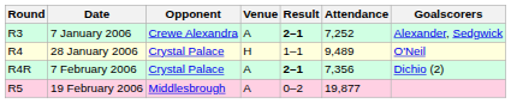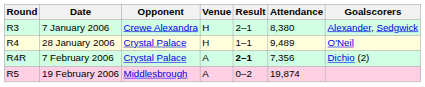 <table class="wikitable">
 <tr>
 <th>Round</th>
 <th>Date</th>
 <th>Opponent</th>
 <th>Venue</th>
 <th>Result</th>
 <th>Attendance</th>
 <th>Goalscorers</th>
 </tr>
 <tr style="background-color: #d0ffe3;">
 <td>R3</td>
 <td>7 January 2006</td>
 <td><a href='#'>Crewe Alexandra</a></td>
-<td>A</td>
-<td><strong>2–1</strong></td>
-<td>7,252</td>
+<td>H</td>
+<td>2–1</td>
+<td>8,380</td>
 <td><a href='#'>Alexander</a>, <a href='#'>Sedgwick</a></td>
 </tr>
 <tr style="background-color: #ffffdd;">
 <td>R4</td>
 <td>28 January 2006</td>
 <td><a href='#'>Crystal Palace</a></td>
 <td>H</td>
 <td>1–1</td>
 <td>9,489</td>
 <td><a href='#'>O'Neil</a></td>
 </tr>
 <tr style="background-color: #d0ffe3;">
 <td>R4R</td>
 <td>7 February 2006</td>
 <td><a href='#'>Crystal Palace</a></td>
 <td>A</td>
 <td><strong>2–1</strong></td>
 <td>7,356</td>
 <td><a href='#'>Dichio</a> (2)</td>
 </tr>
 <tr style="background-color: #ffd0e3;">
 <td>R5</td>
 <td>19 February 2006</td>
 <td><a href='#'>Middlesbrough</a></td>
 <td>A</td>
 <td>0–2</td>
-<td>19,877</td>
+<td>19,874</td>
 <td></td>
 </tr>
 </table>
